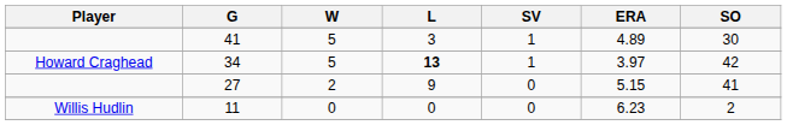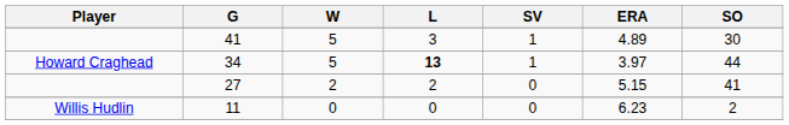 <table class="wikitable sortable">
 <tr>
 <th bgcolor="#DDDDFF" width="16%">Player</th>
 <th bgcolor="#DDDDFF" width="9%">G</th>
 <th bgcolor="#DDDDFF" width="9%">W</th>
 <th bgcolor="#DDDDFF" width="9%">L</th>
 <th bgcolor="#DDDDFF" width="9%">SV</th>
 <th bgcolor="#DDDDFF" width="9%">ERA</th>
 <th bgcolor="#DDDDFF" width="9%">SO</th>
 </tr>
 <tr>
 </tr>
 <tr align=center>
 <td></td>
 <td>41</td>
 <td>5</td>
 <td>3</td>
 <td>1</td>
 <td>4.89</td>
 <td>30</td>
 </tr>
 <tr>
 </tr>
 <tr align="center">
 <td><a href='#'>Howard Craghead</a></td>
 <td>34</td>
 <td>5</td>
 <td><strong>13</strong></td>
 <td>1</td>
 <td>3.97</td>
-<td>42</td>
+<td>44</td>
 </tr>
 <tr>
 </tr>
 <tr align="center">
 <td></td>
 <td>27</td>
 <td>2</td>
-<td>9</td>
+<td>2</td>
 <td>0</td>
 <td>5.15</td>
 <td>41</td>
 </tr>
 <tr>
 </tr>
 <tr align="center">
 <td><a href='#'>Willis Hudlin</a></td>
 <td>11</td>
 <td>0</td>
 <td>0</td>
 <td>0</td>
 <td>6.23</td>
 <td>2</td>
 </tr>
 <tr align="center">
 </tr>
 </table>
